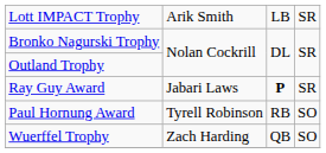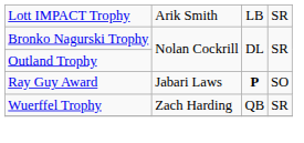 <table class="wikitable">
 <tr>
 <td><a href='#'>Lott IMPACT Trophy</a></td>
 <td>Arik Smith</td>
 <td align=center>LB</td>
 <td align=center>SR</td>
 </tr>
 <tr>
 <td><a href='#'>Bronko Nagurski Trophy</a></td>
 <td rowspan=2>Nolan Cockrill</td>
 <td rowspan=2, align=center>DL</td>
 <td rowspan=2, align=center>SR</td>
 </tr>
 <tr>
 <td><a href='#'>Outland Trophy</a></td>
 </tr>
 <tr>
 <td><a href='#'>Ray Guy Award</a></td>
 <td>Jabari Laws</td>
 <td align=center><strong>P</strong></td>
-<td align=center>SR</td>
-</tr>
-<tr>
-<td><a href='#'>Paul Hornung Award</a></td>
-<td>Tyrell Robinson</td>
-<td align=center>RB</td>
 <td align=center>SO</td>
 </tr>
 <tr>
 <td><a href='#'>Wuerffel Trophy</a></td>
 <td>Zach Harding</td>
 <td align=center>QB</td>
-<td align=center>SO</td>
+<td align=center>SR</td>
 </tr>
 <tr>
 </tr>
 </table>
